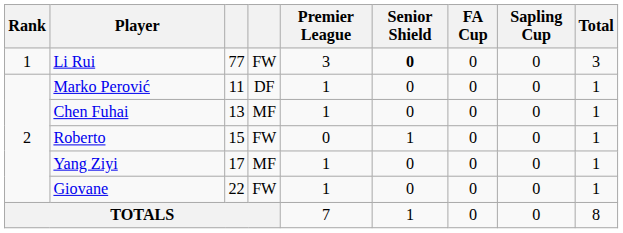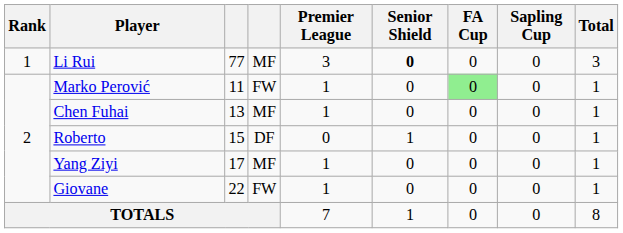 <table class="wikitable">
 <tr>
 <th>Rank</th>
 <th style="width:166px;">Player</th>
 <th></th>
 <th></th>
 <th>Premier League</th>
 <th>Senior Shield</th>
 <th>FA Cup</th>
 <th>Sapling Cup</th>
 <th>Total</th>
 </tr>
 <tr>
 <td align=center>1</td>
 <td> <a href='#'>Li Rui</a></td>
 <td align=center>77</td>
-<td align=center>FW</td>
+<td align=center>MF</td>
 <td align=center>3</td>
 <td align=center><strong>0</strong></td>
 <td align=center>0</td>
 <td align=center>0</td>
 <td align=center>3</td>
 </tr>
 <tr>
 <td align=center rowspan=5>2</td>
 <td> <a href='#'>Marko Perović</a></td>
 <td align=center>11</td>
-<td align=center>DF</td>
+<td align=center>FW</td>
 <td align=center>1</td>
 <td align=center>0</td>
-<td align=center>0</td>
+<td align=center style="background: lightgreen;">0</td>
 <td align=center>0</td>
 <td align=center>1</td>
 </tr>
 <tr>
 <td> <a href='#'>Chen Fuhai</a></td>
 <td align=center>13</td>
 <td align=center>MF</td>
 <td align=center>1</td>
 <td align=center>0</td>
 <td align=center>0</td>
 <td align=center>0</td>
 <td align=center>1</td>
 </tr>
 <tr>
 <td> <a href='#'>Roberto</a></td>
 <td align=center>15</td>
-<td align=center>FW</td>
+<td align=center>DF</td>
 <td align=center>0</td>
 <td align=center>1</td>
 <td align=center>0</td>
 <td align=center>0</td>
 <td align=center>1</td>
 </tr>
 <tr>
 <td> <a href='#'>Yang Ziyi</a></td>
 <td align=center>17</td>
 <td align=center>MF</td>
 <td align=center>1</td>
 <td align=center>0</td>
 <td align=center>0</td>
 <td align=center>0</td>
 <td align=center>1</td>
 </tr>
 <tr>
 <td> <a href='#'>Giovane</a></td>
 <td align=center>22</td>
 <td align=center>FW</td>
 <td align=center>1</td>
 <td align=center>0</td>
 <td align=center>0</td>
 <td align=center>0</td>
 <td align=center>1</td>
 </tr>
 <tr>
 <th align=center colspan=4>TOTALS</th>
 <td align=center>7</td>
 <td align=center>1</td>
 <td align=center>0</td>
 <td align=center>0</td>
 <td align=center>8</td>
 </tr>
 </table>
